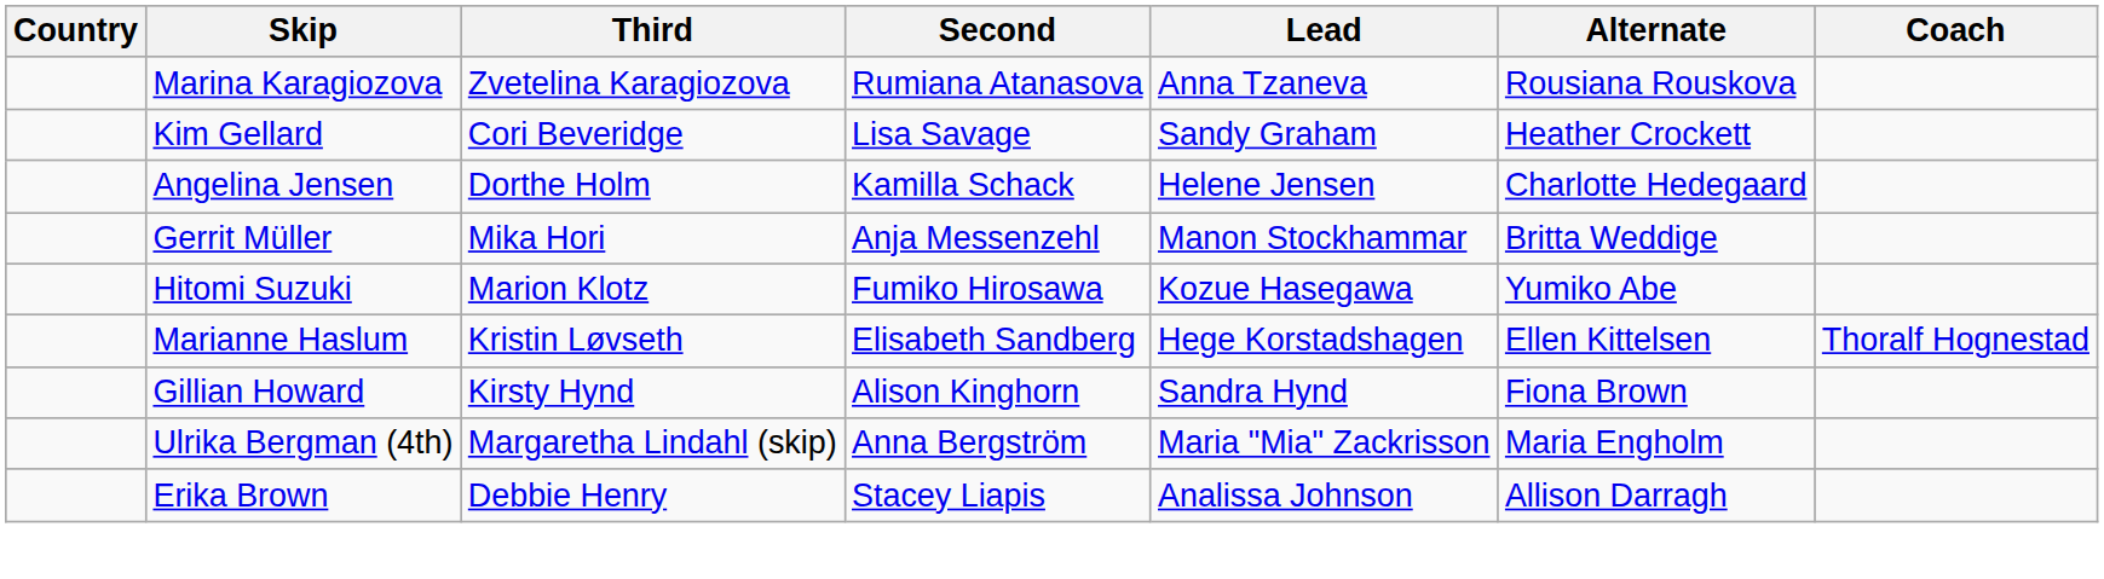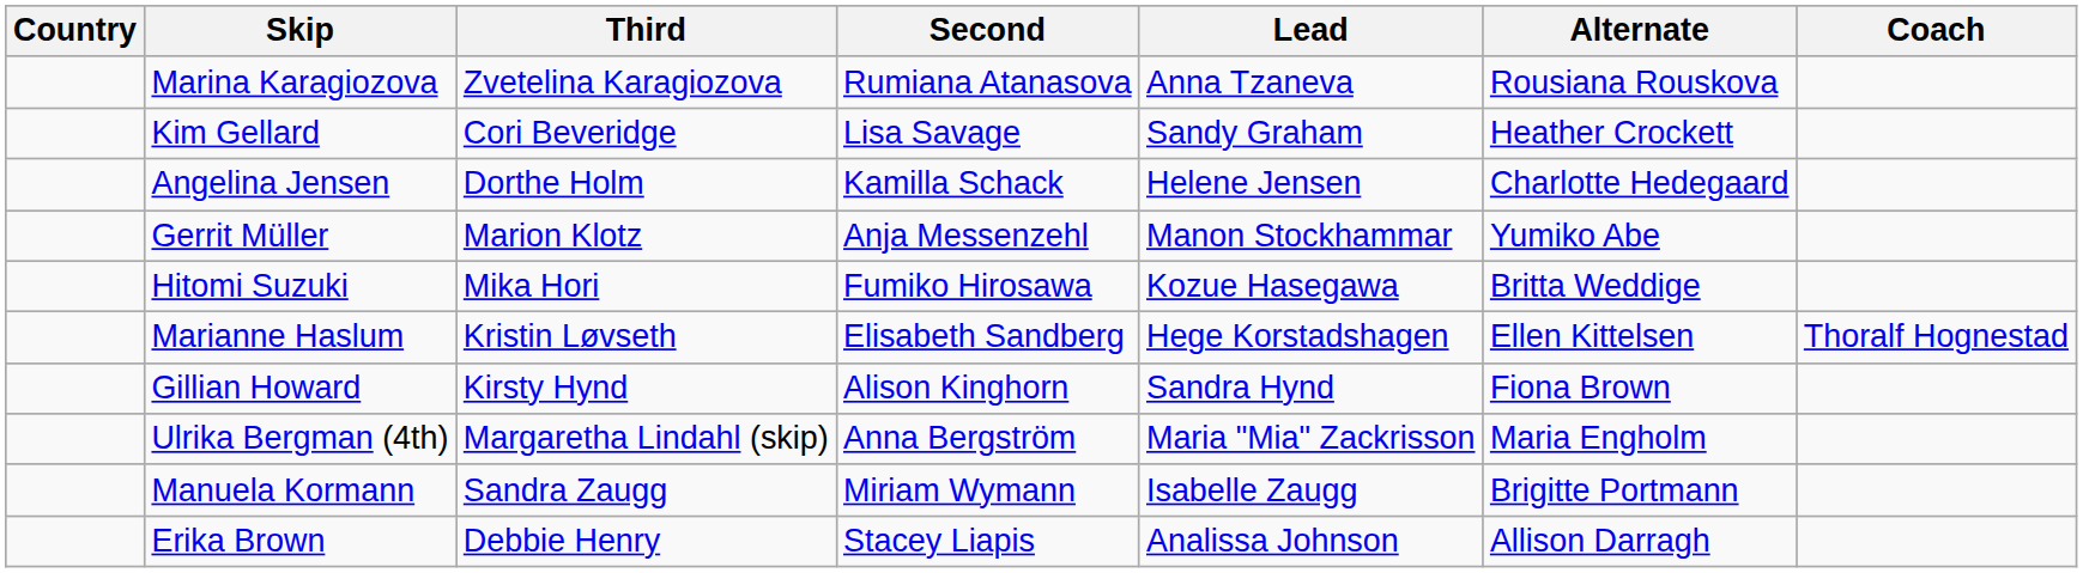 <table class=wikitable>
 <tr>
 <th>Country</th>
 <th>Skip</th>
 <th>Third</th>
 <th>Second</th>
 <th>Lead</th>
 <th>Alternate</th>
 <th>Coach</th>
 </tr>
 <tr>
 <td></td>
 <td><a href='#'>Marina Karagiozova</a></td>
 <td><a href='#'>Zvetelina Karagiozova</a></td>
 <td><a href='#'>Rumiana Atanasova</a></td>
 <td><a href='#'>Anna Tzaneva</a></td>
 <td><a href='#'>Rousiana Rouskova</a></td>
 <td></td>
 </tr>
 <tr>
 <td></td>
 <td><a href='#'>Kim Gellard</a></td>
 <td><a href='#'>Cori Beveridge</a></td>
 <td><a href='#'>Lisa Savage</a></td>
 <td><a href='#'>Sandy Graham</a></td>
 <td><a href='#'>Heather Crockett</a></td>
 <td></td>
 </tr>
 <tr>
 <td></td>
 <td><a href='#'>Angelina Jensen</a></td>
 <td><a href='#'>Dorthe Holm</a></td>
 <td><a href='#'>Kamilla Schack</a></td>
 <td><a href='#'>Helene Jensen</a></td>
 <td><a href='#'>Charlotte Hedegaard</a></td>
 <td></td>
 </tr>
 <tr>
 <td></td>
 <td><a href='#'>Gerrit Müller</a></td>
-<td><a href='#'>Mika Hori</a></td>
+<td><a href='#'>Marion Klotz</a></td>
 <td><a href='#'>Anja Messenzehl</a></td>
 <td><a href='#'>Manon Stockhammar</a></td>
-<td><a href='#'>Britta Weddige</a></td>
+<td><a href='#'>Yumiko Abe</a></td>
 <td></td>
 </tr>
 <tr>
 <td></td>
 <td><a href='#'>Hitomi Suzuki</a></td>
-<td><a href='#'>Marion Klotz</a></td>
+<td><a href='#'>Mika Hori</a></td>
 <td><a href='#'>Fumiko Hirosawa</a></td>
 <td><a href='#'>Kozue Hasegawa</a></td>
-<td><a href='#'>Yumiko Abe</a></td>
+<td><a href='#'>Britta Weddige</a></td>
 <td></td>
 </tr>
 <tr>
 <td></td>
 <td><a href='#'>Marianne Haslum</a></td>
 <td><a href='#'>Kristin Løvseth</a></td>
 <td><a href='#'>Elisabeth Sandberg</a></td>
 <td><a href='#'>Hege Korstadshagen</a></td>
 <td><a href='#'>Ellen Kittelsen</a></td>
 <td><a href='#'>Thoralf Hognestad</a></td>
 </tr>
 <tr>
 <td></td>
 <td><a href='#'>Gillian Howard</a></td>
 <td><a href='#'>Kirsty Hynd</a></td>
 <td><a href='#'>Alison Kinghorn</a></td>
 <td><a href='#'>Sandra Hynd</a></td>
 <td><a href='#'>Fiona Brown</a></td>
 <td></td>
 </tr>
 <tr>
 <td></td>
 <td><a href='#'>Ulrika Bergman</a> (4th)</td>
 <td><a href='#'>Margaretha Lindahl</a> (skip)</td>
 <td><a href='#'>Anna Bergström</a></td>
 <td><a href='#'>Maria "Mia" Zackrisson</a></td>
 <td><a href='#'>Maria Engholm</a></td>
 <td></td>
 </tr>
 <tr>
 <td></td>
+<td><a href='#'>Manuela Kormann</a></td>
+<td><a href='#'>Sandra Zaugg</a></td>
+<td><a href='#'>Miriam Wymann</a></td>
+<td><a href='#'>Isabelle Zaugg</a></td>
+<td><a href='#'>Brigitte Portmann</a></td>
+<td></td>
+</tr>
+<tr>
+<td></td>
 <td><a href='#'>Erika Brown</a></td>
 <td><a href='#'>Debbie Henry</a></td>
 <td><a href='#'>Stacey Liapis</a></td>
 <td><a href='#'>Analissa Johnson</a></td>
 <td><a href='#'>Allison Darragh</a></td>
 <td></td>
 </tr>
 </table>
